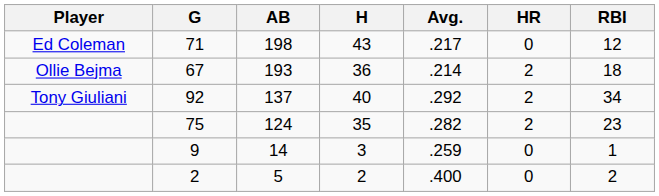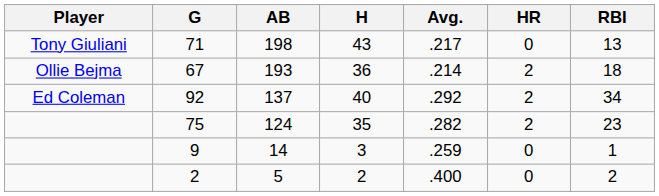 <table class="wikitable sortable">
 <tr>
 <th bgcolor="#DDDDFF" width="16%">Player</th>
 <th bgcolor="#DDDDFF" width="9%">G</th>
 <th bgcolor="#DDDDFF" width="9%">AB</th>
 <th bgcolor="#DDDDFF" width="9%">H</th>
 <th bgcolor="#DDDDFF" width="9%">Avg.</th>
 <th bgcolor="#DDDDFF" width="9%">HR</th>
 <th bgcolor="#DDDDFF" width="9%">RBI</th>
 </tr>
 <tr align="center">
-<td><a href='#'>Ed Coleman</a></td>
+<td><a href='#'>Tony Giuliani</a></td>
 <td>71</td>
 <td>198</td>
 <td>43</td>
 <td>.217</td>
 <td>0</td>
-<td>12</td>
+<td>13</td>
 </tr>
 <tr align=center>
 <td><a href='#'>Ollie Bejma</a></td>
 <td>67</td>
 <td>193</td>
 <td>36</td>
 <td>.214</td>
 <td>2</td>
 <td>18</td>
 </tr>
 <tr align=center>
-<td><a href='#'>Tony Giuliani</a></td>
+<td><a href='#'>Ed Coleman</a></td>
 <td>92</td>
 <td>137</td>
 <td>40</td>
 <td>.292</td>
 <td>2</td>
 <td>34</td>
 </tr>
 <tr align=center>
 <td></td>
 <td>75</td>
 <td>124</td>
 <td>35</td>
 <td>.282</td>
 <td>2</td>
 <td>23</td>
 </tr>
 <tr align="center">
 <td></td>
 <td>9</td>
 <td>14</td>
 <td>3</td>
 <td>.259</td>
 <td>0</td>
 <td>1</td>
 </tr>
 <tr align="center">
 <td></td>
 <td>2</td>
 <td>5</td>
 <td>2</td>
 <td>.400</td>
 <td>0</td>
 <td>2</td>
 </tr>
 </table>
